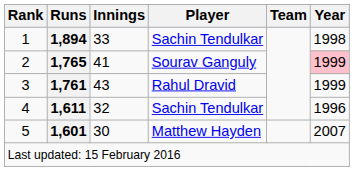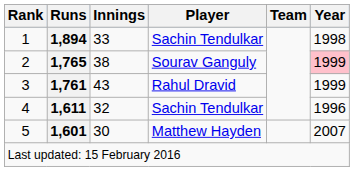 <table class="wikitable plainrowheaders sortable">
 <tr style="background:#9cf;">
 <th>Rank</th>
 <th>Runs</th>
 <th>Innings</th>
 <th>Player</th>
 <th>Team</th>
 <th>Year</th>
 </tr>
 <tr>
 <td align=center>1</td>
 <th>1,894</th>
 <td>33</td>
 <td><a href='#'>Sachin Tendulkar</a></td>
 <td rowspan=4></td>
 <td>1998</td>
 </tr>
 <tr>
 <td align=center>2</td>
 <th>1,765</th>
-<td>41</td>
+<td>38</td>
 <td><a href='#'>Sourav Ganguly</a></td>
 <td style="background: pink;">1999</td>
 </tr>
 <tr>
 <td align=center>3</td>
 <th>1,761</th>
 <td>43</td>
 <td><a href='#'>Rahul Dravid</a></td>
 <td>1999</td>
 </tr>
 <tr>
 <td align=center>4</td>
 <th>1,611</th>
 <td>32</td>
 <td><a href='#'>Sachin Tendulkar</a></td>
 <td>1996</td>
 </tr>
 <tr>
 <td align=center>5</td>
 <th>1,601</th>
 <td>30</td>
 <td><a href='#'>Matthew Hayden</a></td>
 <td></td>
 <td>2007</td>
 </tr>
 <tr class=sortbottom>
 <td colspan="6"><small>Last updated: 15 February 2016</small></td>
 </tr>
 </table>
